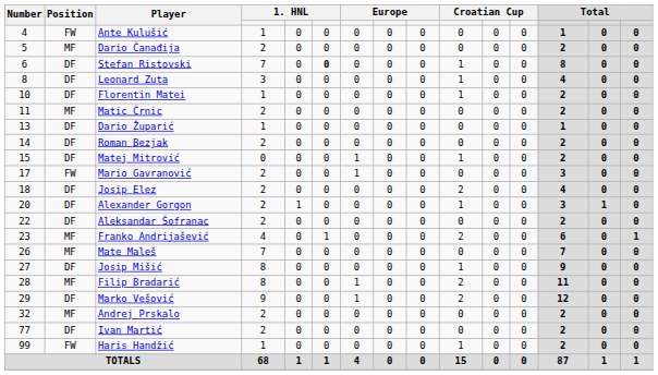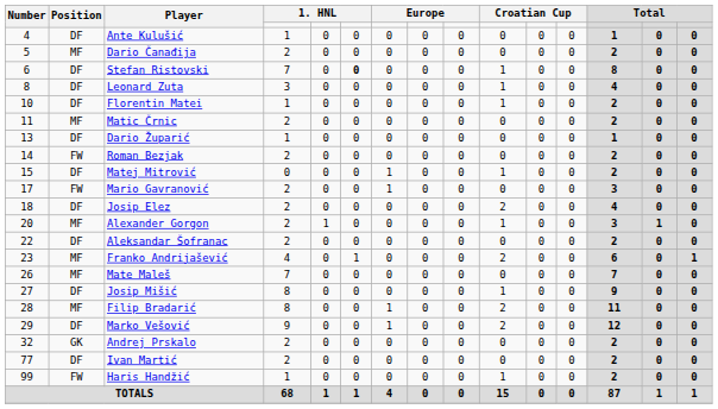 <table class="wikitable" style="font-size: 95%; text-align: center;">
 <tr>
 <th width=40 rowspan="2"  align="center">Number</th>
 <th width=40 rowspan="2"  align="center">Position</th>
 <th width=180 rowspan="2"  align="center">Player</th>
 <th width=120 colspan="3" align="center">1. HNL</th>
 <th width=120 colspan="3" align="center">Europe</th>
 <th width=120 colspan="3" align="center">Croatian Cup</th>
 <th width=140 colspan="3" align="center" style="background: #DCDCDC">Total</th>
 </tr>
 <tr>
 <td></td>
 <td></td>
 <td></td>
 <td></td>
 <td></td>
 <td></td>
 <td></td>
 <td></td>
 <td></td>
 <th style="background: #DCDCDC"></th>
 <th style="background: #DCDCDC"></th>
 <th style="background: #DCDCDC"></th>
 </tr>
 <tr>
 <td>4</td>
-<td>FW</td>
+<td>DF</td>
 <td style="text-align:left;"> <a href='#'>Ante Kulušić</a></td>
 <td>1</td>
 <td>0</td>
 <td>0</td>
 <td>0</td>
 <td>0</td>
 <td>0</td>
 <td>0</td>
 <td>0</td>
 <td>0</td>
 <th style="background: #DCDCDC">1</th>
 <th style="background: #DCDCDC">0</th>
 <th style="background: #DCDCDC">0</th>
 </tr>
 <tr>
 <td>5</td>
 <td>MF</td>
 <td style="text-align:left;"> <a href='#'>Dario Čanađija</a></td>
 <td>2</td>
 <td>0</td>
 <td>0</td>
 <td>0</td>
 <td>0</td>
 <td>0</td>
 <td>0</td>
 <td>0</td>
 <td>0</td>
 <th style="background: #DCDCDC">2</th>
 <th style="background: #DCDCDC">0</th>
 <th style="background: #DCDCDC">0</th>
 </tr>
 <tr>
 <td>6</td>
 <td>DF</td>
 <td style="text-align:left;"> <a href='#'>Stefan Ristovski</a></td>
 <td>7</td>
 <td>0</td>
 <td><strong>0</strong></td>
 <td>0</td>
 <td>0</td>
 <td>0</td>
 <td>1</td>
 <td>0</td>
 <td>0</td>
 <th style="background: #DCDCDC">8</th>
 <th style="background: #DCDCDC">0</th>
 <th style="background: #DCDCDC">0</th>
 </tr>
 <tr>
 <td>8</td>
 <td>DF</td>
 <td style="text-align:left;"> <a href='#'>Leonard Zuta</a></td>
 <td>3</td>
 <td>0</td>
 <td>0</td>
 <td>0</td>
 <td>0</td>
 <td>0</td>
 <td>1</td>
 <td>0</td>
 <td>0</td>
 <th style="background: #DCDCDC">4</th>
 <th style="background: #DCDCDC">0</th>
 <th style="background: #DCDCDC">0</th>
 </tr>
 <tr>
 <td>10</td>
 <td>DF</td>
 <td style="text-align:left;"> <a href='#'>Florentin Matei</a></td>
 <td>1</td>
 <td>0</td>
 <td>0</td>
 <td>0</td>
 <td>0</td>
 <td>0</td>
 <td>1</td>
 <td>0</td>
 <td>0</td>
 <th style="background: #DCDCDC">2</th>
 <th style="background: #DCDCDC">0</th>
 <th style="background: #DCDCDC">0</th>
 </tr>
 <tr>
 <td>11</td>
 <td>MF</td>
 <td style="text-align:left;"> <a href='#'>Matic Črnic</a></td>
 <td>2</td>
 <td>0</td>
 <td>0</td>
 <td>0</td>
 <td>0</td>
 <td>0</td>
 <td>0</td>
 <td>0</td>
 <td>0</td>
 <th style="background: #DCDCDC">2</th>
 <th style="background: #DCDCDC">0</th>
 <th style="background: #DCDCDC">0</th>
 </tr>
 <tr>
 <td>13</td>
 <td>DF</td>
 <td style="text-align:left;"> <a href='#'>Dario Župarić</a></td>
 <td>1</td>
 <td>0</td>
 <td>0</td>
 <td>0</td>
 <td>0</td>
 <td>0</td>
 <td>0</td>
 <td>0</td>
 <td>0</td>
 <th style="background: #DCDCDC">1</th>
 <th style="background: #DCDCDC">0</th>
 <th style="background: #DCDCDC">0</th>
 </tr>
 <tr>
 <td>14</td>
-<td>DF</td>
+<td>FW</td>
 <td style="text-align:left;"> <a href='#'>Roman Bezjak</a></td>
 <td>2</td>
 <td>0</td>
 <td>0</td>
 <td>0</td>
 <td>0</td>
 <td>0</td>
 <td>0</td>
 <td>0</td>
 <td>0</td>
 <th style="background: #DCDCDC">2</th>
 <th style="background: #DCDCDC">0</th>
 <th style="background: #DCDCDC">0</th>
 </tr>
 <tr>
 <td>15</td>
 <td>DF</td>
 <td style="text-align:left;"> <a href='#'>Matej Mitrović</a></td>
 <td>0</td>
 <td>0</td>
 <td>0</td>
 <td>1</td>
 <td>0</td>
 <td>0</td>
 <td>1</td>
 <td>0</td>
 <td>0</td>
 <th style="background: #DCDCDC">2</th>
 <th style="background: #DCDCDC">0</th>
 <th style="background: #DCDCDC">0</th>
 </tr>
 <tr>
 <td>17</td>
 <td>FW</td>
 <td style="text-align:left;"> <a href='#'>Mario Gavranović</a></td>
 <td>2</td>
 <td>0</td>
 <td>0</td>
 <td>1</td>
 <td>0</td>
 <td>0</td>
 <td>0</td>
 <td>0</td>
 <td>0</td>
 <th style="background: #DCDCDC">3</th>
 <th style="background: #DCDCDC">0</th>
 <th style="background: #DCDCDC">0</th>
 </tr>
 <tr>
 <td>18</td>
 <td>DF</td>
 <td style="text-align:left;"> <a href='#'>Josip Elez</a></td>
 <td>2</td>
 <td>0</td>
 <td>0</td>
 <td>0</td>
 <td>0</td>
 <td>0</td>
 <td>2</td>
 <td>0</td>
 <td>0</td>
 <th style="background: #DCDCDC">4</th>
 <th style="background: #DCDCDC">0</th>
 <th style="background: #DCDCDC">0</th>
 </tr>
 <tr>
 <td>20</td>
-<td>DF</td>
+<td>MF</td>
 <td style="text-align:left;"> <a href='#'>Alexander Gorgon</a></td>
 <td>2</td>
 <td>1</td>
 <td>0</td>
 <td>0</td>
 <td>0</td>
 <td>0</td>
 <td>1</td>
 <td>0</td>
 <td>0</td>
 <th style="background: #DCDCDC">3</th>
 <th style="background: #DCDCDC">1</th>
 <th style="background: #DCDCDC">0</th>
 </tr>
 <tr>
 <td>22</td>
 <td>DF</td>
 <td style="text-align:left;"> <a href='#'>Aleksandar Šofranac</a></td>
 <td>2</td>
 <td>0</td>
 <td>0</td>
 <td>0</td>
 <td>0</td>
 <td>0</td>
 <td>0</td>
 <td>0</td>
 <td>0</td>
 <th style="background: #DCDCDC">2</th>
 <th style="background: #DCDCDC">0</th>
 <th style="background: #DCDCDC">0</th>
 </tr>
 <tr>
 <td>23</td>
 <td>MF</td>
 <td style="text-align:left;"> <a href='#'>Franko Andrijašević</a></td>
 <td>4</td>
 <td>0</td>
 <td>1</td>
 <td>0</td>
 <td>0</td>
 <td>0</td>
 <td>2</td>
 <td>0</td>
 <td>0</td>
 <th style="background: #DCDCDC">6</th>
 <th style="background: #DCDCDC">0</th>
 <th style="background: #DCDCDC">1</th>
 </tr>
 <tr>
 <td>26</td>
 <td>MF</td>
 <td style="text-align:left;"> <a href='#'>Mate Maleš</a></td>
 <td>7</td>
 <td>0</td>
 <td>0</td>
 <td>0</td>
 <td>0</td>
 <td>0</td>
 <td>0</td>
 <td>0</td>
 <td>0</td>
 <th style="background: #DCDCDC">7</th>
 <th style="background: #DCDCDC">0</th>
 <th style="background: #DCDCDC">0</th>
 </tr>
 <tr>
 <td>27</td>
 <td>DF</td>
 <td style="text-align:left;"> <a href='#'>Josip Mišić</a></td>
 <td>8</td>
 <td>0</td>
 <td>0</td>
 <td>0</td>
 <td>0</td>
 <td>0</td>
 <td>1</td>
 <td>0</td>
 <td>0</td>
 <th style="background: #DCDCDC">9</th>
 <th style="background: #DCDCDC">0</th>
 <th style="background: #DCDCDC">0</th>
 </tr>
 <tr>
 <td>28</td>
 <td>MF</td>
 <td style="text-align:left;"> <a href='#'>Filip Bradarić</a></td>
 <td>8</td>
 <td>0</td>
 <td>0</td>
 <td>1</td>
 <td>0</td>
 <td>0</td>
 <td>2</td>
 <td>0</td>
 <td>0</td>
 <th style="background: #DCDCDC">11</th>
 <th style="background: #DCDCDC">0</th>
 <th style="background: #DCDCDC">0</th>
 </tr>
 <tr>
 <td>29</td>
 <td>DF</td>
 <td style="text-align:left;"> <a href='#'>Marko Vešović</a></td>
 <td>9</td>
 <td>0</td>
 <td>0</td>
 <td>1</td>
 <td>0</td>
 <td>0</td>
 <td>2</td>
 <td>0</td>
 <td>0</td>
 <th style="background: #DCDCDC">12</th>
 <th style="background: #DCDCDC">0</th>
 <th style="background: #DCDCDC">0</th>
 </tr>
 <tr>
 <td>32</td>
-<td>MF</td>
+<td>GK</td>
 <td style="text-align:left;"> <a href='#'>Andrej Prskalo</a></td>
 <td>2</td>
 <td>0</td>
 <td>0</td>
 <td>0</td>
 <td>0</td>
 <td>0</td>
 <td>0</td>
 <td>0</td>
 <td>0</td>
 <th style="background: #DCDCDC">2</th>
 <th style="background: #DCDCDC">0</th>
 <th style="background: #DCDCDC">0</th>
 </tr>
 <tr>
 <td>77</td>
 <td>DF</td>
 <td style="text-align:left;"> <a href='#'>Ivan Martić</a></td>
 <td>2</td>
 <td>0</td>
 <td>0</td>
 <td>0</td>
 <td>0</td>
 <td>0</td>
 <td>0</td>
 <td>0</td>
 <td>0</td>
 <th style="background: #DCDCDC">2</th>
 <th style="background: #DCDCDC">0</th>
 <th style="background: #DCDCDC">0</th>
 </tr>
 <tr>
 <td>99</td>
 <td>FW</td>
 <td style="text-align:left;"> <a href='#'>Haris Handžić</a></td>
 <td>1</td>
 <td>0</td>
 <td>0</td>
 <td>0</td>
 <td>0</td>
 <td>0</td>
 <td>1</td>
 <td>0</td>
 <td>0</td>
 <th style="background: #DCDCDC">2</th>
 <th style="background: #DCDCDC">0</th>
 <th style="background: #DCDCDC">0</th>
 </tr>
 <tr>
 <th colspan="3" align="center" style="background: #DCDCDC">TOTALS</th>
 <th style="background: #DCDCDC">68</th>
 <th style="background: #DCDCDC">1</th>
 <th style="background: #DCDCDC">1</th>
 <th style="background: #DCDCDC">4</th>
 <th style="background: #DCDCDC">0</th>
 <th style="background: #DCDCDC">0</th>
 <th style="background: #DCDCDC">15</th>
 <th style="background: #DCDCDC">0</th>
 <th style="background: #DCDCDC">0</th>
 <th style="background: #DCDCDC">87</th>
 <th style="background: #DCDCDC">1</th>
 <th style="background: #DCDCDC">1</th>
 </tr>
 <tr>
 </tr>
 </table>
